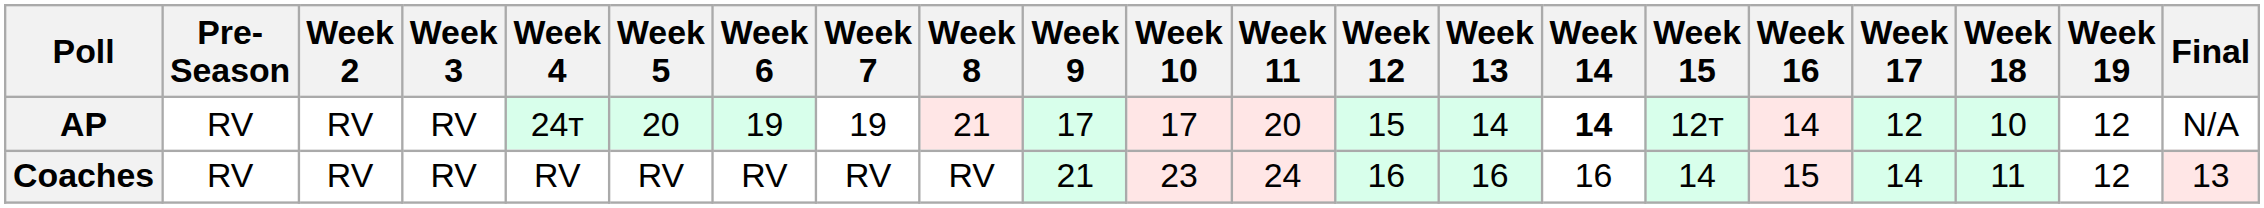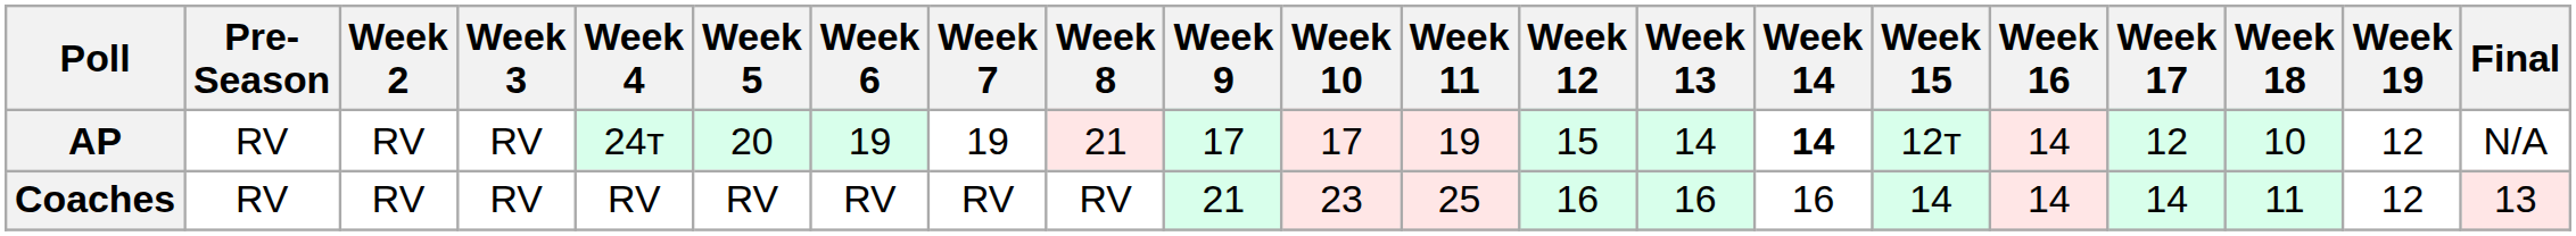 <table class="wikitable" style="white-space:nowrap;font-size:90%">
 <tr>
 <th>Poll</th>
 <th>Pre-<br>Season</th>
 <th>Week<br>2</th>
 <th>Week<br>3</th>
 <th>Week<br>4</th>
 <th>Week<br>5</th>
 <th>Week<br>6</th>
 <th>Week<br>7</th>
 <th>Week<br>8</th>
 <th>Week<br>9</th>
 <th>Week<br>10</th>
 <th>Week<br>11</th>
 <th>Week<br>12</th>
 <th>Week<br>13</th>
 <th>Week<br>14</th>
 <th>Week<br>15</th>
 <th>Week<br>16</th>
 <th>Week<br>17</th>
 <th>Week<br>18</th>
 <th>Week<br>19</th>
 <th>Final</th>
 </tr>
 <tr style="text-align:center;">
 <th>AP</th>
 <td style="background:#FFF;">RV</td>
 <td style="background:#FFF;">RV</td>
 <td style="background:#FFF;">RV</td>
 <td style="background:#D8FFEB;">24т</td>
 <td style="background:#D8FFEB;">20</td>
 <td style="background:#D8FFEB;">19</td>
 <td style="background:#FFF;">19</td>
 <td style="background:#FFE6E6;">21</td>
 <td style="background:#D8FFEB;">17</td>
 <td style="background:#FFE6E6;">17</td>
-<td style="background:#FFE6E6;">20</td>
+<td style="background:#FFE6E6;">19</td>
 <td style="background:#D8FFEB;">15</td>
 <td style="background:#D8FFEB;">14</td>
 <td style="background:#FFF;"><strong>14</strong></td>
 <td style="background:#D8FFEB;">12т</td>
 <td style="background:#FFE6E6;">14</td>
 <td style="background:#D8FFEB;">12</td>
 <td style="background:#D8FFEB;">10</td>
 <td style="background:#FFF;">12</td>
 <td style="background:#FFF;">N/A</td>
 </tr>
 <tr style="text-align:center;">
 <th>Coaches</th>
 <td style="background:#FFF;">RV</td>
 <td style="background:#FFF;">RV</td>
 <td style="background:#FFF;">RV</td>
 <td style="background:#FFF;">RV</td>
 <td style="background:#FFF;">RV</td>
 <td style="background:#FFF;">RV</td>
 <td style="background:#FFF;">RV</td>
 <td style="background:#FFF;">RV</td>
 <td style="background:#D8FFEB;">21</td>
 <td style="background:#FFE6E6;">23</td>
-<td style="background:#FFE6E6;">24</td>
+<td style="background:#FFE6E6;">25</td>
 <td style="background:#D8FFEB;">16</td>
 <td style="background:#D8FFEB;">16</td>
 <td style="background:#FFF;">16</td>
 <td style="background:#D8FFEB;">14</td>
-<td style="background:#FFE6E6;">15</td>
+<td style="background:#FFE6E6;">14</td>
 <td style="background:#D8FFEB;">14</td>
 <td style="background:#D8FFEB;">11</td>
 <td style="background:#FFF;">12</td>
 <td style="background:#FFE6E6;">13</td>
 </tr>
 </table>
